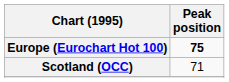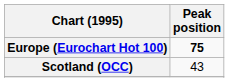 <table class="wikitable sortable plainrowheaders">
 <tr>
 <th>Chart (1995)</th>
 <th>Peak<br>position</th>
 </tr>
 <tr>
 <th scope="row">Europe (<a href='#'>Eurochart Hot 100</a>)</th>
 <td align="center"><strong>75</strong></td>
 </tr>
 <tr>
 <th scope="row">Scotland (<a href='#'>OCC</a>)</th>
-<td align="center">71</td>
+<td align="center">43</td>
 </tr>
 <tr>
 </tr>
 <tr>
 </tr>
 <tr>
 </tr>
 <tr>
 </tr>
 <tr>
 </tr>
 <tr>
 </tr>
 </table>
